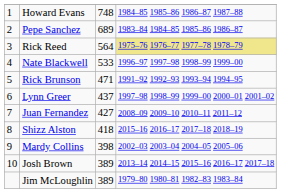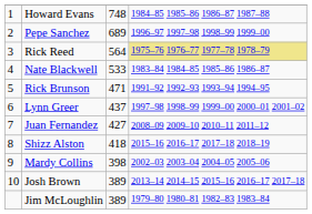 <table class="wikitable">
 <tr>
 </tr>
 <tr>
 <td>1</td>
 <td>Howard Evans</td>
 <td>748</td>
 <td style="font-size:80%;"><a href='#'>1984–85</a> <a href='#'>1985–86</a> <a href='#'>1986–87</a> <a href='#'>1987–88</a></td>
 </tr>
 <tr>
 <td>2</td>
 <td><a href='#'>Pepe Sanchez</a></td>
 <td>689</td>
-<td style="font-size:80%;"><a href='#'>1983–84</a> <a href='#'>1984–85</a> <a href='#'>1985–86</a> <a href='#'>1986–87</a></td>
+<td style="font-size:80%;"><a href='#'>1996–97</a> <a href='#'>1997–98</a> <a href='#'>1998–99</a> <a href='#'>1999–00</a></td>
 </tr>
 <tr>
 <td>3</td>
 <td>Rick Reed</td>
 <td>564</td>
 <td style="background: khaki; font-size:80%;"><a href='#'>1975–76</a> <a href='#'>1976–77</a> <a href='#'>1977–78</a> <a href='#'>1978–79</a></td>
 </tr>
 <tr>
 <td>4</td>
 <td><a href='#'>Nate Blackwell</a></td>
 <td>533</td>
-<td style="font-size:80%;"><a href='#'>1996–97</a> <a href='#'>1997–98</a> <a href='#'>1998–99</a> <a href='#'>1999–00</a></td>
+<td style="font-size:80%;"><a href='#'>1983–84</a> <a href='#'>1984–85</a> <a href='#'>1985–86</a> <a href='#'>1986–87</a></td>
 </tr>
 <tr>
 <td>5</td>
 <td><a href='#'>Rick Brunson</a></td>
 <td>471</td>
 <td style="font-size:80%;"><a href='#'>1991–92</a> <a href='#'>1992–93</a> <a href='#'>1993–94</a> <a href='#'>1994–95</a></td>
 </tr>
 <tr>
 <td>6</td>
 <td><a href='#'>Lynn Greer</a></td>
 <td>437</td>
 <td style="font-size:80%;"><a href='#'>1997–98</a> <a href='#'>1998–99</a> <a href='#'>1999–00</a> <a href='#'>2000–01</a> <a href='#'>2001–02</a></td>
 </tr>
 <tr>
 <td>7</td>
 <td><a href='#'>Juan Fernandez</a></td>
 <td>427</td>
 <td style="font-size:80%;"><a href='#'>2008–09</a> <a href='#'>2009–10</a> <a href='#'>2010–11</a> <a href='#'>2011–12</a></td>
 </tr>
 <tr>
 <td>8</td>
 <td><a href='#'>Shizz Alston</a></td>
 <td>418</td>
 <td style="font-size:80%;"><a href='#'>2015–16</a> <a href='#'>2016–17</a> <a href='#'>2017–18</a> <a href='#'>2018–19</a></td>
 </tr>
 <tr>
 <td>9</td>
 <td><a href='#'>Mardy Collins</a></td>
 <td>398</td>
 <td style="font-size:80%;"><a href='#'>2002–03</a> <a href='#'>2003–04</a> <a href='#'>2004–05</a> <a href='#'>2005–06</a></td>
 </tr>
 <tr>
 <td>10</td>
 <td>Josh Brown</td>
 <td>389</td>
 <td style="font-size:80%;"><a href='#'>2013–14</a> <a href='#'>2014–15</a> <a href='#'>2015–16</a> <a href='#'>2016–17</a> <a href='#'>2017–18</a></td>
 </tr>
 <tr>
 <td></td>
 <td>Jim McLoughlin</td>
 <td>389</td>
 <td style="font-size:80%;"><a href='#'>1979–80</a> <a href='#'>1980–81</a> <a href='#'>1982–83</a> <a href='#'>1983–84</a></td>
 </tr>
 </table>
